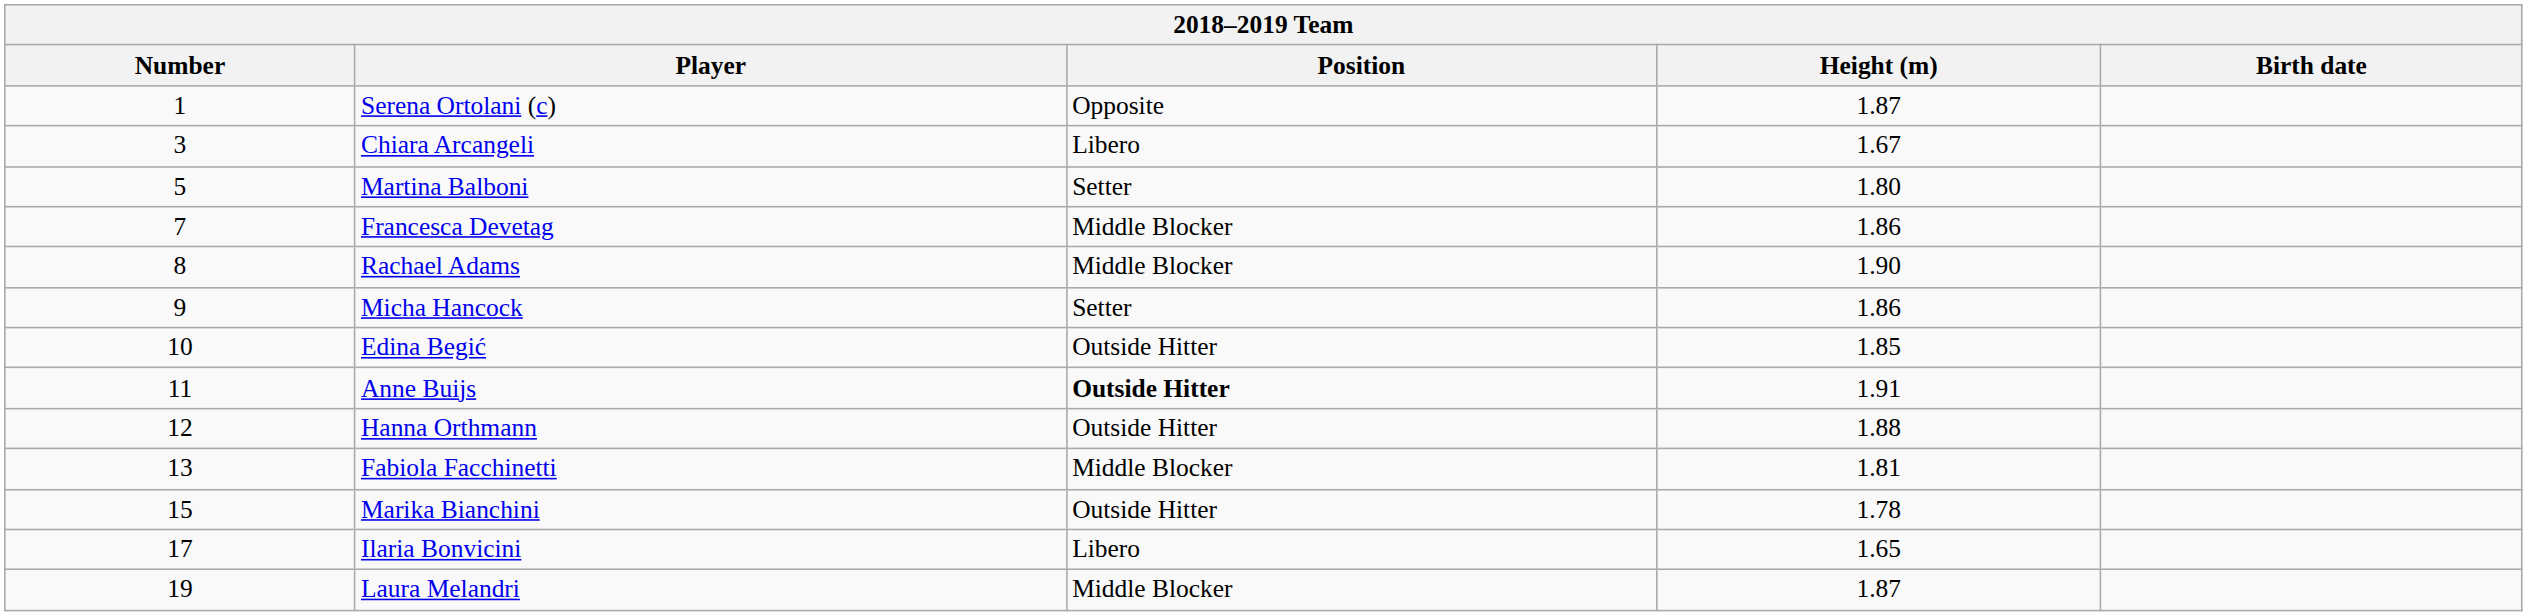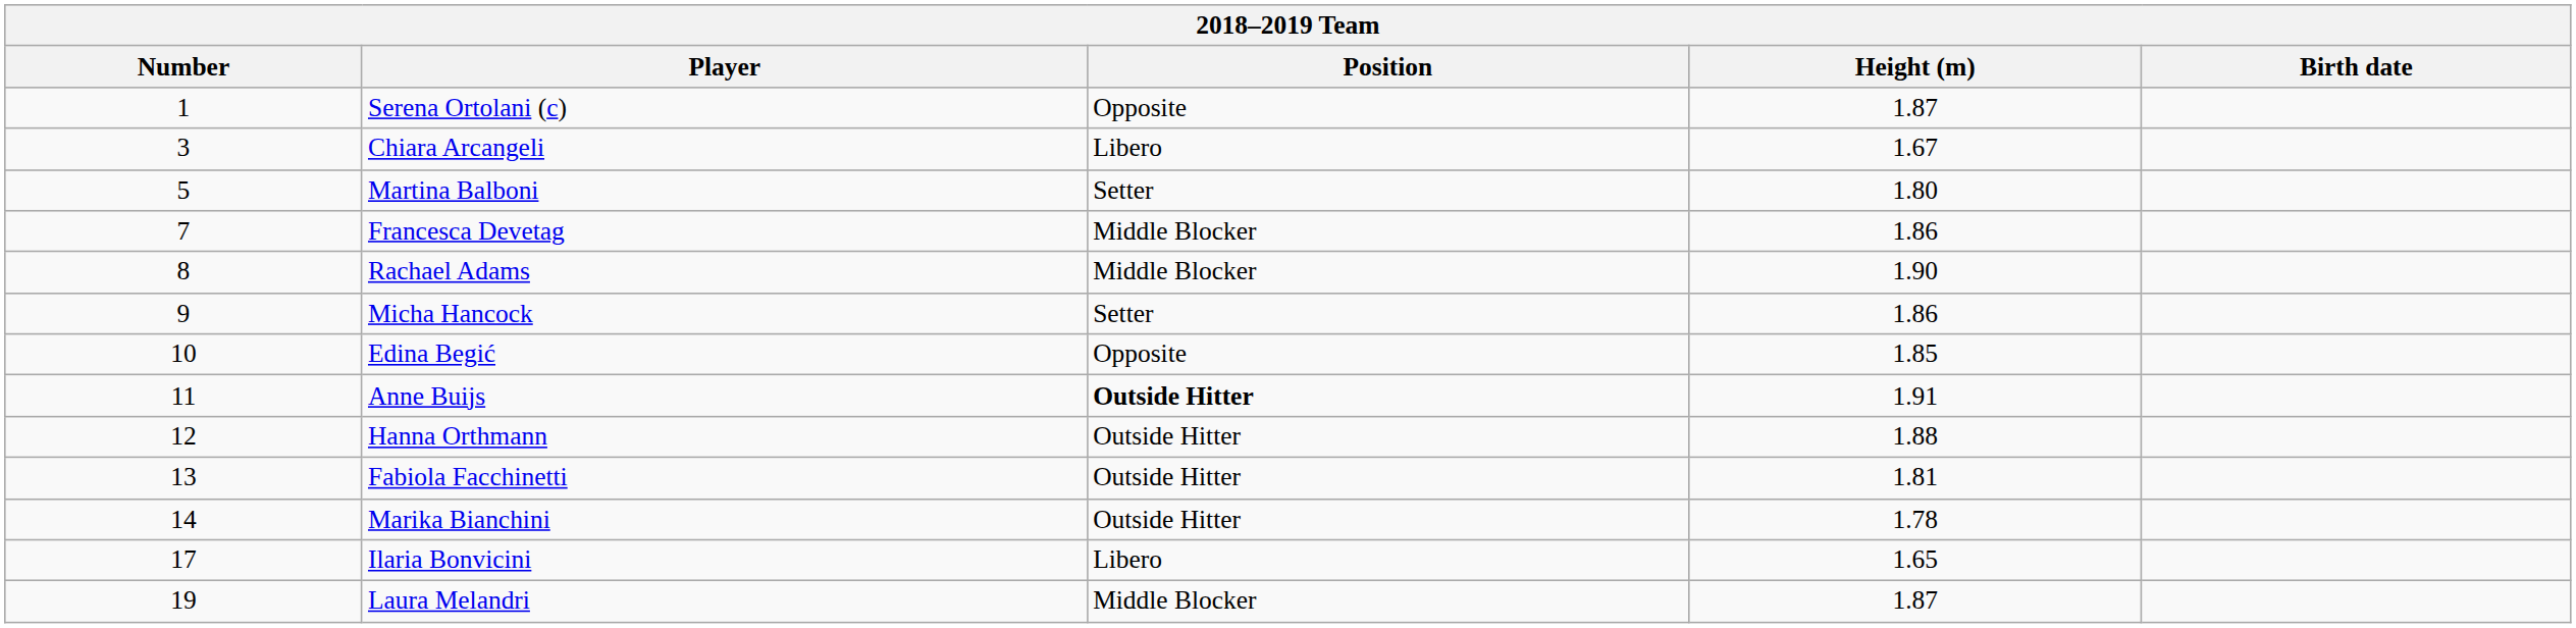 <table class="wikitable collapsible collapsed" style="width:100%;">
 <tr>
 <th colspan=6><strong>2018–2019 Team</strong></th>
 </tr>
 <tr>
 <th>Number</th>
 <th>Player</th>
 <th>Position</th>
 <th>Height (m)</th>
 <th>Birth date</th>
 </tr>
 <tr>
 <td align=center>1</td>
 <td> <a href='#'>Serena Ortolani</a> (<a href='#'>c</a>)</td>
 <td>Opposite</td>
 <td align=center>1.87</td>
 <td></td>
 </tr>
 <tr>
 <td align=center>3</td>
 <td> <a href='#'>Chiara Arcangeli</a></td>
 <td>Libero</td>
 <td align=center>1.67</td>
 <td></td>
 </tr>
 <tr>
 <td align=center>5</td>
 <td> <a href='#'>Martina Balboni</a></td>
 <td>Setter</td>
 <td align=center>1.80</td>
 <td></td>
 </tr>
 <tr>
 <td align=center>7</td>
 <td> <a href='#'>Francesca Devetag</a></td>
 <td>Middle Blocker</td>
 <td align=center>1.86</td>
 <td></td>
 </tr>
 <tr>
 <td align=center>8</td>
 <td> <a href='#'>Rachael Adams</a></td>
 <td>Middle Blocker</td>
 <td align=center>1.90</td>
 <td></td>
 </tr>
 <tr>
 <td align=center>9</td>
 <td> <a href='#'>Micha Hancock</a></td>
 <td>Setter</td>
 <td align=center>1.86</td>
 <td></td>
 </tr>
 <tr>
 <td align=center>10</td>
 <td> <a href='#'>Edina Begić</a></td>
-<td>Outside Hitter</td>
+<td>Opposite</td>
 <td align=center>1.85</td>
 <td></td>
 </tr>
 <tr>
 <td align=center>11</td>
 <td> <a href='#'>Anne Buijs</a></td>
 <td><strong>Outside Hitter</strong></td>
 <td align=center>1.91</td>
 <td></td>
 </tr>
 <tr>
 <td align=center>12</td>
 <td> <a href='#'>Hanna Orthmann</a></td>
 <td>Outside Hitter</td>
 <td align=center>1.88</td>
 <td></td>
 </tr>
 <tr>
 <td align=center>13</td>
 <td> <a href='#'>Fabiola Facchinetti</a></td>
-<td>Middle Blocker</td>
+<td>Outside Hitter</td>
 <td align=center>1.81</td>
 <td></td>
 </tr>
 <tr>
-<td align=center>15</td>
+<td align=center>14</td>
 <td> <a href='#'>Marika Bianchini</a></td>
 <td>Outside Hitter</td>
 <td align=center>1.78</td>
 <td></td>
 </tr>
 <tr>
 <td align=center>17</td>
 <td> <a href='#'>Ilaria Bonvicini</a></td>
 <td>Libero</td>
 <td align=center>1.65</td>
 <td></td>
 </tr>
 <tr>
 <td align=center>19</td>
 <td> <a href='#'>Laura Melandri</a></td>
 <td>Middle Blocker</td>
 <td align=center>1.87</td>
 <td></td>
 </tr>
 </table>
